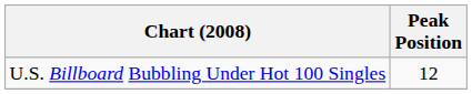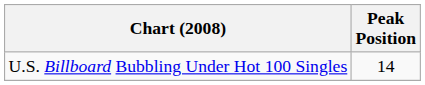 <table class="wikitable">
 <tr>
 <th align="left">Chart (2008)</th>
 <th align="left">Peak<br>Position</th>
 </tr>
 <tr>
 <td>U.S. <a href='#'><em>Billboard</em></a> <a href='#'>Bubbling Under Hot 100 Singles</a></td>
-<td align="center">12</td>
+<td align="center">14</td>
 </tr>
 <tr>
 </tr>
 </table>
